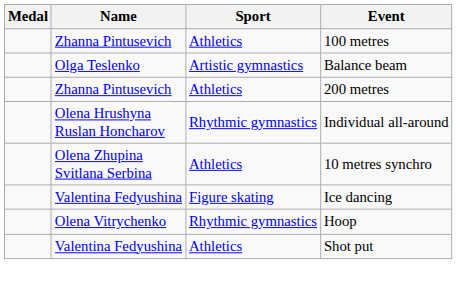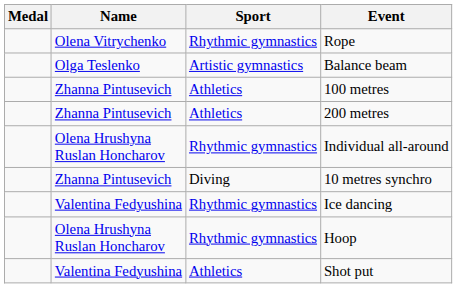 <table class="wikitable sortable" style="font-size: 95%;">
 <tr>
 <th>Medal</th>
 <th>Name</th>
 <th>Sport</th>
 <th>Event</th>
 </tr>
 <tr>
 <td></td>
-<td><a href='#'>Zhanna Pintusevich</a></td>
-<td><a href='#'>Athletics</a></td>
-<td>100 metres</td>
+<td><a href='#'>Olena Vitrychenko</a></td>
+<td><a href='#'>Rhythmic gymnastics</a></td>
+<td>Rope</td>
 </tr>
 <tr>
 <td></td>
 <td><a href='#'>Olga Teslenko</a></td>
 <td><a href='#'>Artistic gymnastics</a></td>
 <td>Balance beam</td>
+</tr>
+<tr>
+<td></td>
+<td><a href='#'>Zhanna Pintusevich</a></td>
+<td><a href='#'>Athletics</a></td>
+<td>100 metres</td>
 </tr>
 <tr>
 <td></td>
 <td><a href='#'>Zhanna Pintusevich</a></td>
 <td><a href='#'>Athletics</a></td>
 <td>200 metres</td>
 </tr>
 <tr>
 <td></td>
 <td><a href='#'>Olena Hrushyna</a><br><a href='#'>Ruslan Honcharov</a></td>
 <td><a href='#'>Rhythmic gymnastics</a></td>
 <td>Individual all-around</td>
 </tr>
 <tr>
 <td></td>
-<td><a href='#'>Olena Zhupina</a><br><a href='#'>Svitlana Serbina</a></td>
-<td><a href='#'>Athletics</a></td>
+<td><a href='#'>Zhanna Pintusevich</a></td>
+<td>Diving</td>
 <td>10 metres synchro</td>
 </tr>
 <tr>
 <td></td>
 <td><a href='#'>Valentina Fedyushina</a></td>
-<td><a href='#'>Figure skating</a></td>
+<td><a href='#'>Rhythmic gymnastics</a></td>
 <td>Ice dancing</td>
 </tr>
 <tr>
 <td></td>
-<td><a href='#'>Olena Vitrychenko</a></td>
+<td><a href='#'>Olena Hrushyna</a><br><a href='#'>Ruslan Honcharov</a></td>
 <td><a href='#'>Rhythmic gymnastics</a></td>
 <td>Hoop</td>
 </tr>
 <tr>
 <td></td>
 <td><a href='#'>Valentina Fedyushina</a></td>
 <td><a href='#'>Athletics</a></td>
 <td>Shot put</td>
 </tr>
 </table>
